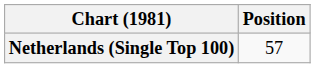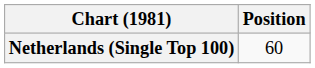 <table class="wikitable plainrowheaders" style="text-align:center">
 <tr>
 <th align="left">Chart (1981)</th>
 <th style="text-align:center;">Position</th>
 </tr>
 <tr>
 <th scope="row">Netherlands (Single Top 100)</th>
-<td style="text-align:center;">57</td>
+<td style="text-align:center;">60</td>
 </tr>
 </table>
